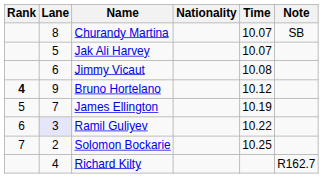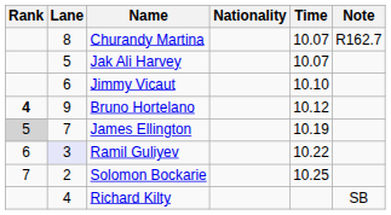 <table class="wikitable sortable" style="text-align:center">
 <tr>
 <th>Rank</th>
 <th>Lane</th>
 <th>Name</th>
 <th>Nationality</th>
 <th>Time</th>
 <th>Note</th>
 </tr>
 <tr>
 <td></td>
 <td>8</td>
 <td align=left><a href='#'>Churandy Martina</a></td>
 <td align=left></td>
 <td>10.07</td>
-<td>SB</td>
+<td>R162.7</td>
 </tr>
 <tr>
 <td></td>
 <td>5</td>
 <td align=left><a href='#'>Jak Ali Harvey</a></td>
 <td align=left></td>
 <td>10.07</td>
 <td></td>
 </tr>
 <tr>
 <td></td>
 <td>6</td>
 <td align=left><a href='#'>Jimmy Vicaut</a></td>
 <td align=left></td>
-<td>10.08</td>
+<td>10.10</td>
 <td></td>
 </tr>
 <tr>
 <td><strong>4</strong></td>
 <td>9</td>
 <td align=left><a href='#'>Bruno Hortelano</a></td>
 <td align=left></td>
 <td>10.12</td>
 <td></td>
 </tr>
 <tr>
-<td>5</td>
+<td style="background: lightgrey;">5</td>
 <td>7</td>
 <td align=left><a href='#'>James Ellington</a></td>
 <td align=left></td>
 <td>10.19</td>
 <td></td>
 </tr>
 <tr>
 <td>6</td>
 <td style="background: lavender;">3</td>
 <td align=left><a href='#'>Ramil Guliyev</a></td>
 <td align=left></td>
 <td>10.22</td>
 <td></td>
 </tr>
 <tr>
 <td>7</td>
 <td>2</td>
 <td align=left><a href='#'>Solomon Bockarie</a></td>
 <td align=left></td>
 <td>10.25</td>
 <td></td>
 </tr>
 <tr>
 <td></td>
 <td>4</td>
 <td align=left><a href='#'>Richard Kilty</a></td>
 <td align=left></td>
 <td></td>
-<td>R162.7</td>
+<td>SB</td>
 </tr>
 </table>
